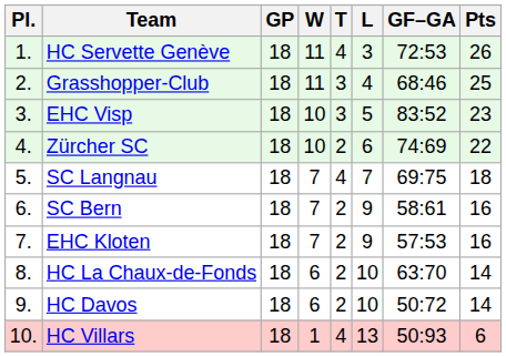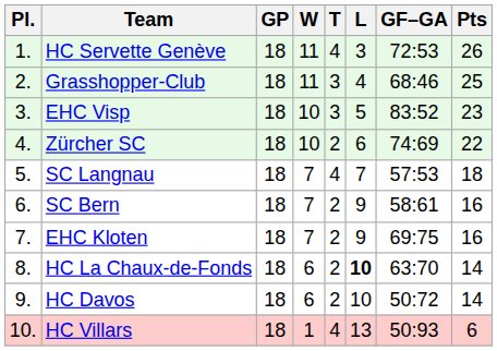 <table class="wikitable">
 <tr>
 <th>Pl.</th>
 <th>Team</th>
 <th>GP</th>
 <th>W</th>
 <th>T</th>
 <th>L</th>
 <th>GF–GA</th>
 <th>Pts</th>
 </tr>
 <tr align="center " bgcolor="#e6fae6">
 <td>1.</td>
 <td align="left"><a href='#'>HC Servette Genève</a></td>
 <td>18</td>
 <td>11</td>
 <td>4</td>
 <td>3</td>
 <td>72:53</td>
 <td>26</td>
 </tr>
 <tr align="center "  bgcolor="#e6fae6">
 <td>2.</td>
 <td align="left"><a href='#'>Grasshopper-Club</a></td>
 <td>18</td>
 <td>11</td>
 <td>3</td>
 <td>4</td>
 <td>68:46</td>
 <td>25</td>
 </tr>
 <tr align="center "  bgcolor="#e6fae6">
 <td>3.</td>
 <td align="left"><a href='#'>EHC Visp</a></td>
 <td>18</td>
 <td>10</td>
 <td>3</td>
 <td>5</td>
 <td>83:52</td>
 <td>23</td>
 </tr>
 <tr align="center "  bgcolor="#e6fae6">
 <td>4.</td>
 <td align="left"><a href='#'>Zürcher SC</a></td>
 <td>18</td>
 <td>10</td>
 <td>2</td>
 <td>6</td>
 <td>74:69</td>
 <td>22</td>
 </tr>
 <tr align="center " bgcolor="#FFFFFF">
 <td>5.</td>
 <td align="left"><a href='#'>SC Langnau</a></td>
 <td>18</td>
 <td>7</td>
 <td>4</td>
 <td>7</td>
-<td>69:75</td>
+<td>57:53</td>
 <td>18</td>
 </tr>
 <tr align="center "  bgcolor="#FFFFFF">
 <td>6.</td>
 <td align="left"><a href='#'>SC Bern</a></td>
 <td>18</td>
 <td>7</td>
 <td>2</td>
 <td>9</td>
 <td>58:61</td>
 <td>16</td>
 </tr>
 <tr align="center "  bgcolor="#FFFFFF">
 <td>7.</td>
 <td align="left"><a href='#'>EHC Kloten</a></td>
 <td>18</td>
 <td>7</td>
 <td>2</td>
 <td>9</td>
-<td>57:53</td>
+<td>69:75</td>
 <td>16</td>
 </tr>
 <tr align="center "  bgcolor="#FFFFFF">
 <td>8.</td>
 <td align="left"><a href='#'>HC La Chaux-de-Fonds</a></td>
 <td>18</td>
 <td>6</td>
 <td>2</td>
-<td>10</td>
+<td><strong>10</strong></td>
 <td>63:70</td>
 <td>14</td>
 </tr>
 <tr align="center "  bgcolor="#FFFFFF">
 <td>9.</td>
 <td align="left"><a href='#'>HC Davos</a></td>
 <td>18</td>
 <td>6</td>
 <td>2</td>
 <td>10</td>
 <td>50:72</td>
 <td>14</td>
 </tr>
 <tr align="center "  bgcolor="#ffcccc">
 <td>10.</td>
 <td align="left"><a href='#'>HC Villars</a></td>
 <td>18</td>
 <td>1</td>
 <td>4</td>
 <td>13</td>
 <td>50:93</td>
 <td>6</td>
 </tr>
 </table>
